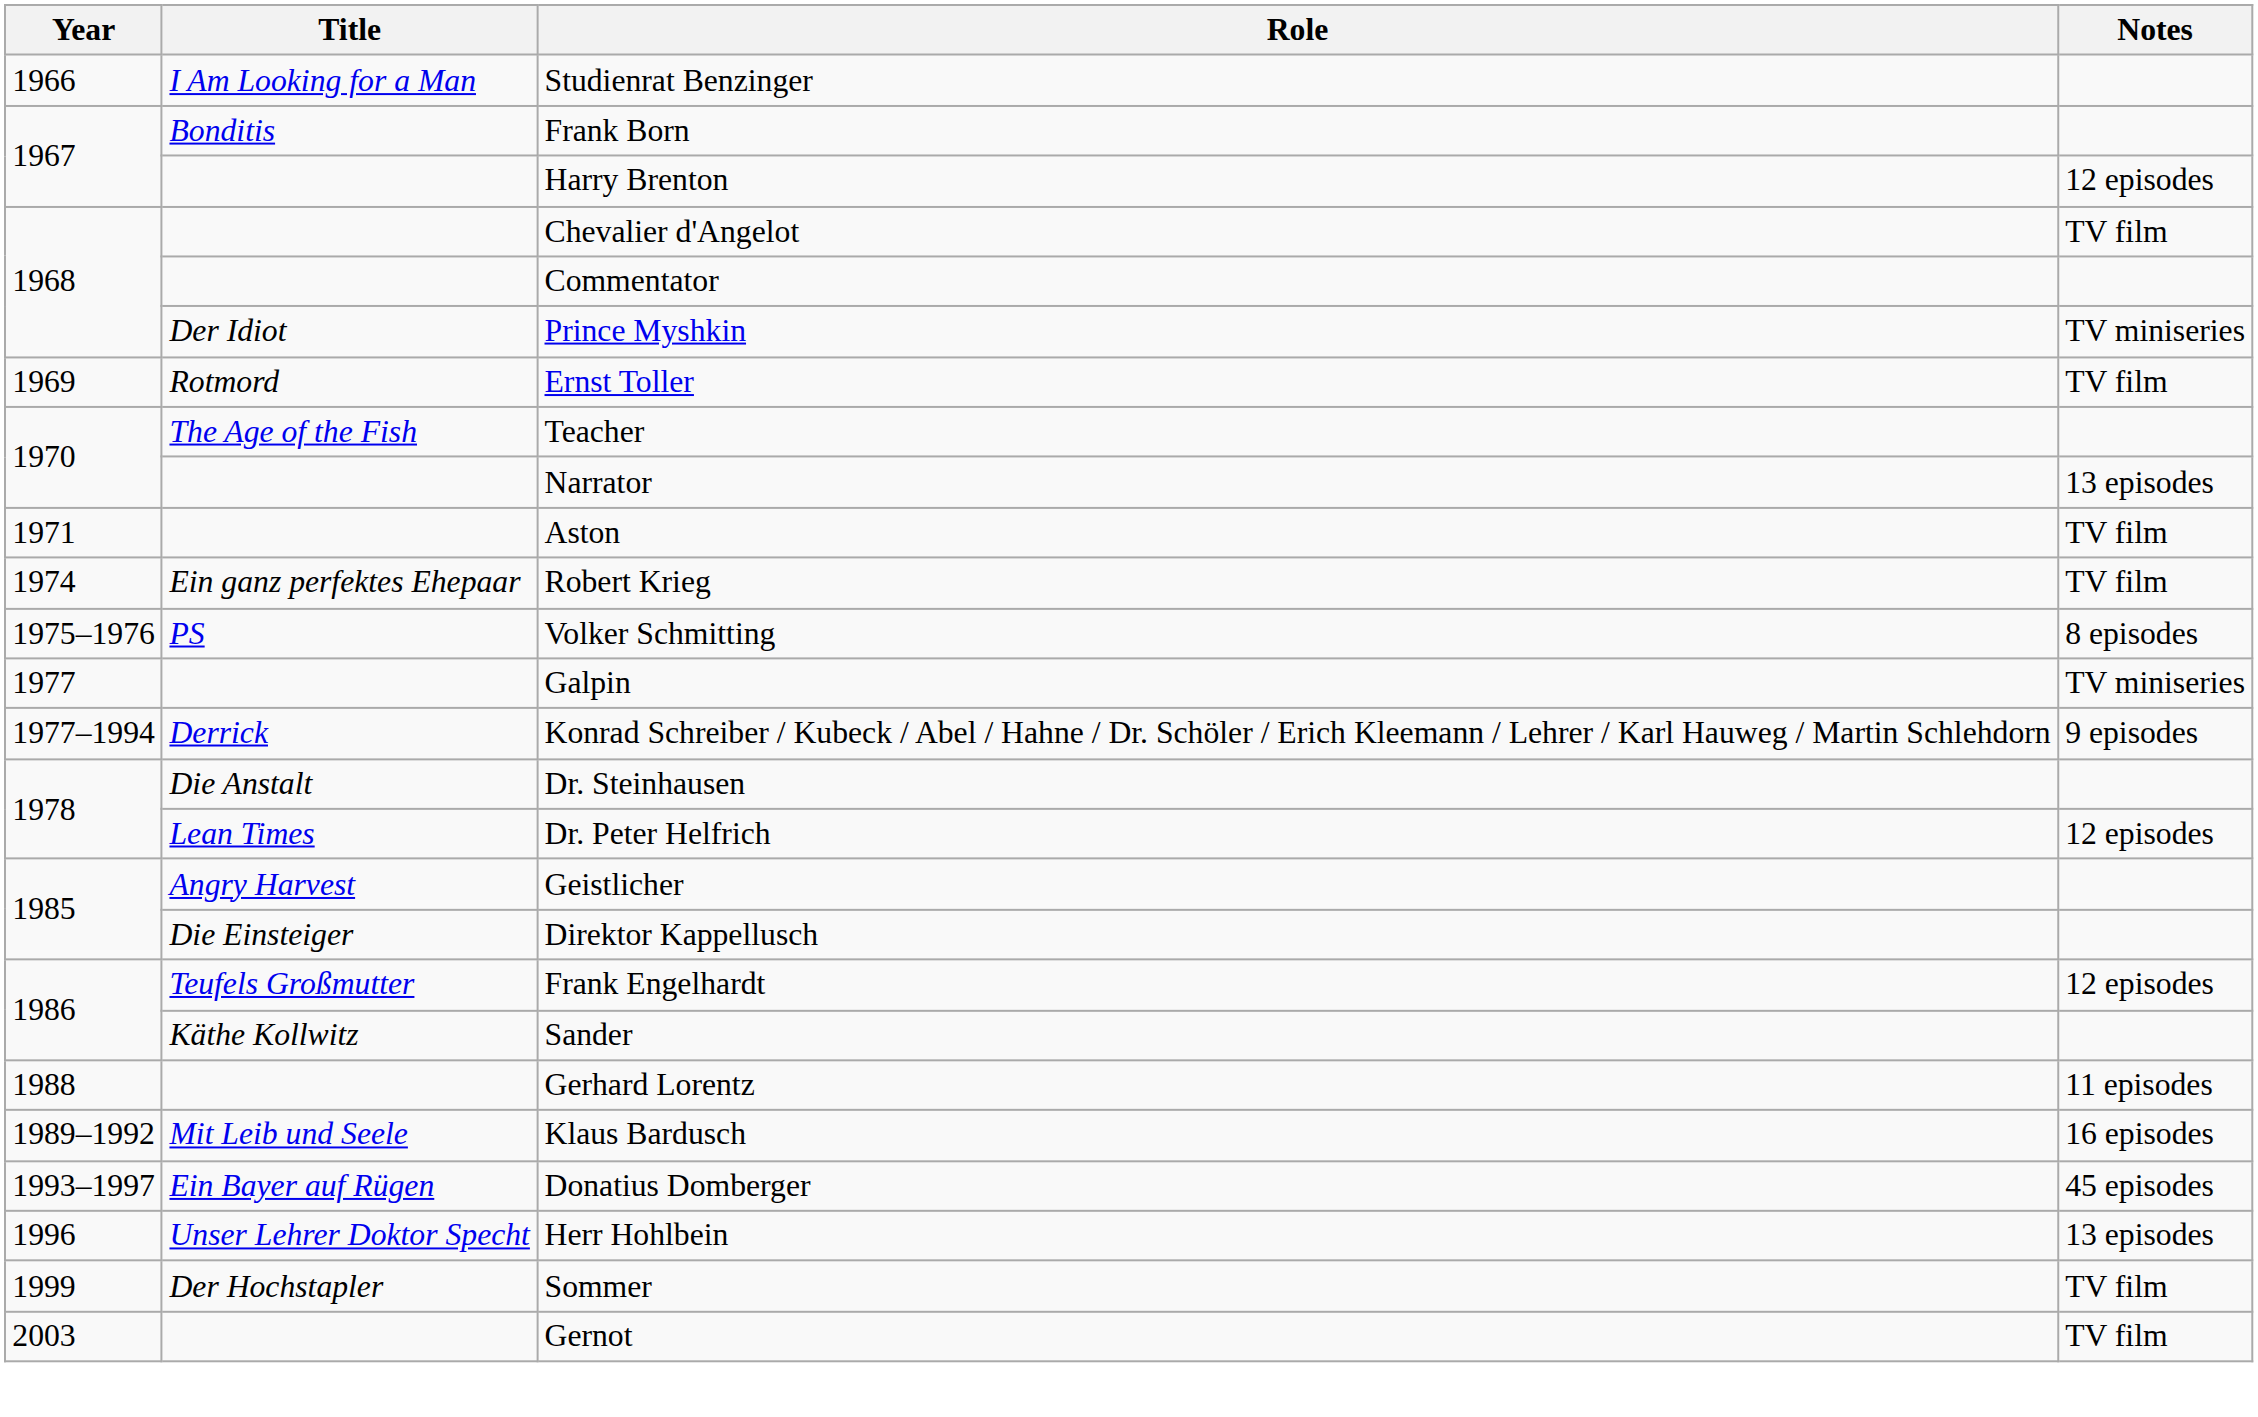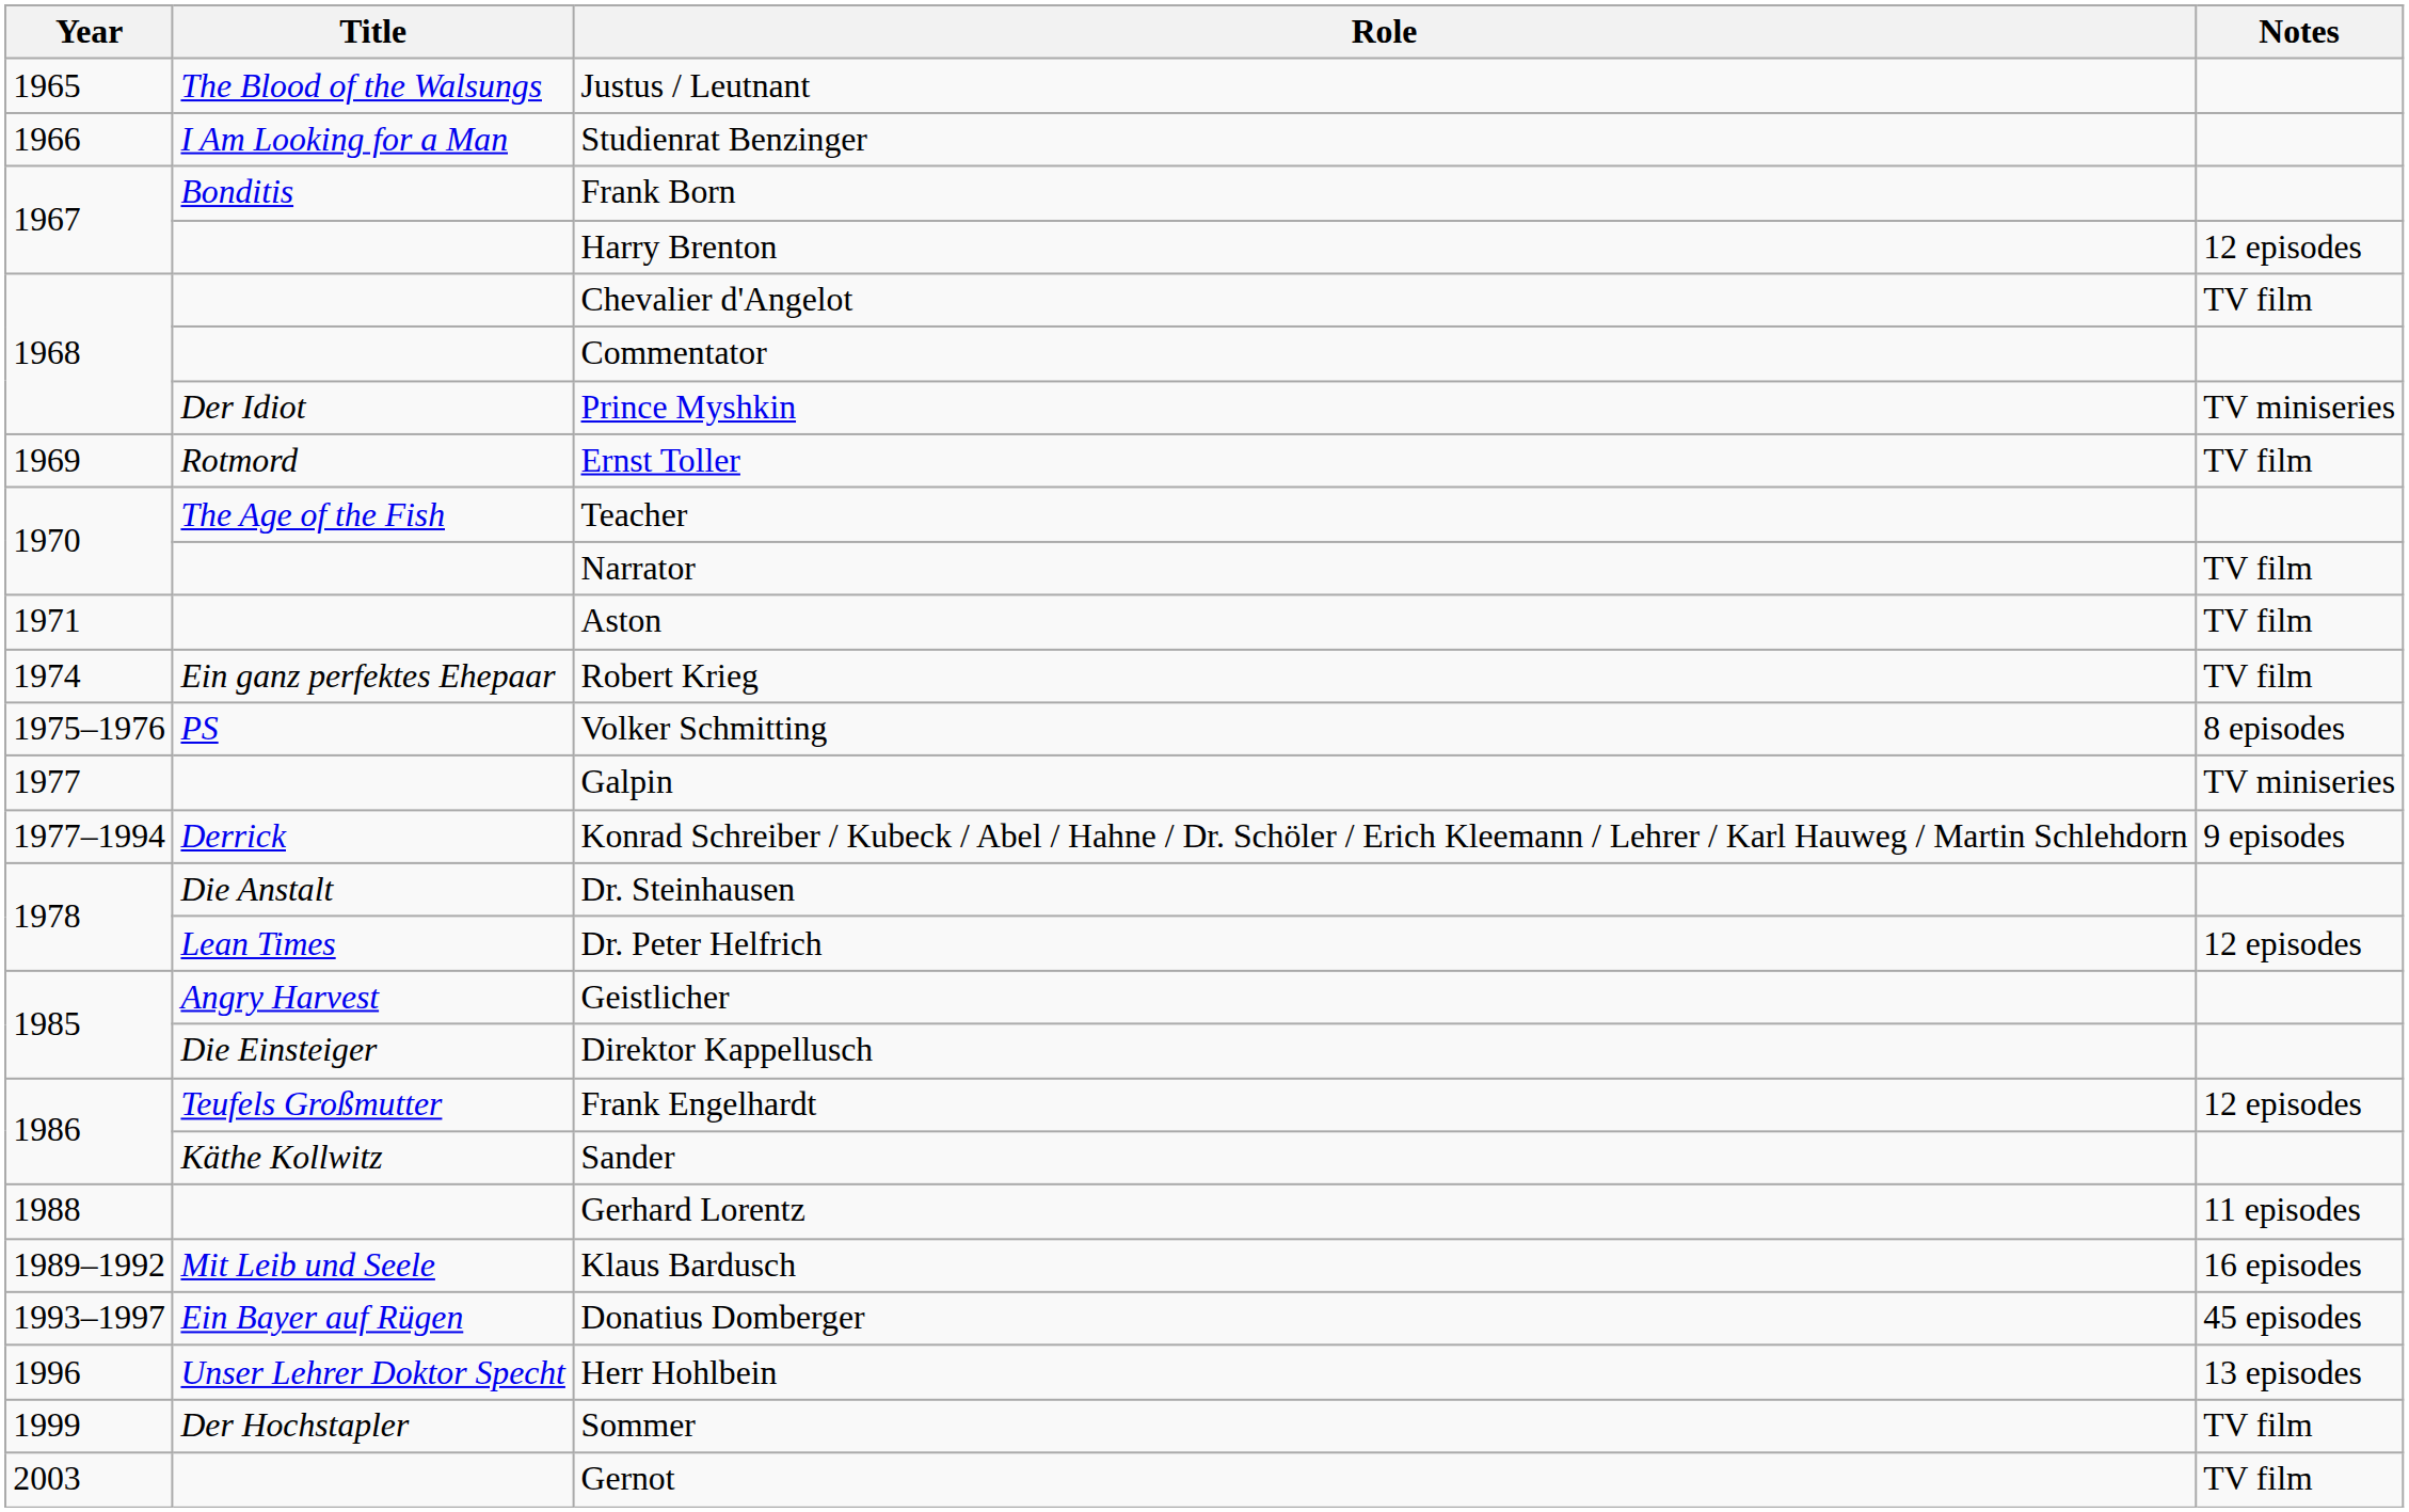 <table class="wikitable">
 <tr>
 <th>Year</th>
 <th>Title</th>
 <th>Role</th>
 <th>Notes</th>
+</tr>
+<tr>
+<td>1965</td>
+<td><em><a href='#'>The Blood of the Walsungs</a></em></td>
+<td>Justus / Leutnant</td>
+<td></td>
 </tr>
 <tr>
 <td>1966</td>
 <td><em><a href='#'>I Am Looking for a Man</a></em></td>
 <td>Studienrat Benzinger</td>
 <td></td>
 </tr>
 <tr>
 <td rowspan=2>1967</td>
 <td><em><a href='#'>Bonditis</a></em></td>
 <td>Frank Born</td>
 <td></td>
 </tr>
 <tr>
 <td><em></em></td>
 <td>Harry Brenton</td>
 <td>12 episodes</td>
 </tr>
 <tr>
 <td rowspan=3>1968</td>
 <td><em></em></td>
 <td>Chevalier d'Angelot</td>
 <td>TV film</td>
 </tr>
 <tr>
 <td><em></em></td>
 <td>Commentator</td>
 <td></td>
 </tr>
 <tr>
 <td><em>Der Idiot</em></td>
 <td><a href='#'>Prince Myshkin</a></td>
 <td>TV miniseries</td>
 </tr>
 <tr>
 <td>1969</td>
 <td><em>Rotmord</em></td>
 <td><a href='#'>Ernst Toller</a></td>
 <td>TV film</td>
 </tr>
 <tr>
 <td rowspan=2>1970</td>
 <td><em><a href='#'>The Age of the Fish</a></em></td>
 <td>Teacher</td>
 <td></td>
 </tr>
 <tr>
 <td><em></em></td>
 <td>Narrator</td>
-<td>13 episodes</td>
+<td>TV film</td>
 </tr>
 <tr>
 <td>1971</td>
 <td><em></em></td>
 <td>Aston</td>
 <td>TV film</td>
 </tr>
 <tr>
 <td>1974</td>
 <td><em>Ein ganz perfektes Ehepaar</em></td>
 <td>Robert Krieg</td>
 <td>TV film</td>
 </tr>
 <tr>
 <td>1975–1976</td>
 <td><em><a href='#'>PS</a></em></td>
 <td>Volker Schmitting</td>
 <td>8 episodes</td>
 </tr>
 <tr>
 <td>1977</td>
 <td><em></em></td>
 <td>Galpin</td>
 <td>TV miniseries</td>
 </tr>
 <tr>
 <td>1977–1994</td>
 <td><em><a href='#'>Derrick</a></em></td>
 <td>Konrad Schreiber / Kubeck / Abel / Hahne / Dr. Schöler / Erich Kleemann / Lehrer / Karl Hauweg / Martin Schlehdorn</td>
 <td>9 episodes</td>
 </tr>
 <tr>
 <td rowspan=2>1978</td>
 <td><em>Die Anstalt</em></td>
 <td>Dr. Steinhausen</td>
 <td></td>
 </tr>
 <tr>
 <td><em><a href='#'>Lean Times</a></em></td>
 <td>Dr. Peter Helfrich</td>
 <td>12 episodes</td>
 </tr>
 <tr>
 <td rowspan=2>1985</td>
 <td><em><a href='#'>Angry Harvest</a></em></td>
 <td>Geistlicher</td>
 <td></td>
 </tr>
 <tr>
 <td><em>Die Einsteiger</em></td>
 <td>Direktor Kappellusch</td>
 <td></td>
 </tr>
 <tr>
 <td rowspan=2>1986</td>
 <td><em><a href='#'>Teufels Großmutter</a></em></td>
 <td>Frank Engelhardt</td>
 <td>12 episodes</td>
 </tr>
 <tr>
 <td><em>Käthe Kollwitz</em></td>
 <td>Sander</td>
 <td></td>
 </tr>
 <tr>
 <td>1988</td>
 <td><em></em></td>
 <td>Gerhard Lorentz</td>
 <td>11 episodes</td>
 </tr>
 <tr>
 <td>1989–1992</td>
 <td><em><a href='#'>Mit Leib und Seele</a></em></td>
 <td>Klaus Bardusch</td>
 <td>16 episodes</td>
 </tr>
 <tr>
 <td>1993–1997</td>
 <td><em><a href='#'>Ein Bayer auf Rügen</a></em></td>
 <td>Donatius Domberger</td>
 <td>45 episodes</td>
 </tr>
 <tr>
 <td>1996</td>
 <td><em><a href='#'>Unser Lehrer Doktor Specht</a></em></td>
 <td>Herr Hohlbein</td>
 <td>13 episodes</td>
 </tr>
 <tr>
 <td>1999</td>
 <td><em>Der Hochstapler</em></td>
 <td>Sommer</td>
 <td>TV film</td>
 </tr>
 <tr>
 <td>2003</td>
 <td><em></em></td>
 <td>Gernot</td>
 <td>TV film</td>
 </tr>
 </table>
